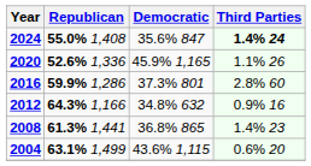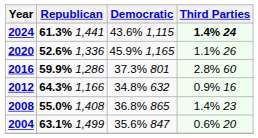 <table class="wikitable" style="float:right; font-size:95%;">
 <tr>
 <th>Year</th>
 <th><a href='#'>Republican</a></th>
 <th><a href='#'>Democratic</a></th>
 <th><a href='#'>Third Parties</a></th>
 </tr>
 <tr>
 <td style="text-align:center;" ><strong><a href='#'>2024</a></strong></td>
-<td style="text-align:center;" ><strong>55.0%</strong> <em>1,408</em></td>
-<td style="text-align:center;" >35.6%   <em>847</em></td>
+<td style="text-align:center;" ><strong>61.3%</strong> <em>1,441</em></td>
+<td style="text-align:center;" >43.6%  <em>1,115</em></td>
 <td style="text-align:center; background:honeyDew;"><strong>1.4% <em>24</em></strong></td>
 </tr>
 <tr>
 <td style="text-align:center;" ><strong><a href='#'>2020</a></strong></td>
 <td style="text-align:center;" ><strong>52.6%</strong> <em>1,336</em></td>
 <td style="text-align:center;" >45.9%  <em>1,165</em></td>
 <td style="text-align:center; background:honeyDew;">1.1% <em>26</em></td>
 </tr>
 <tr>
 <td style="text-align:center;" ><strong><a href='#'>2016</a></strong></td>
 <td style="text-align:center;" ><strong>59.9%</strong> <em>1,286</em></td>
 <td style="text-align:center;" >37.3% <em>801</em></td>
 <td style="text-align:center; background:honeyDew;">2.8% <em>60</em></td>
 </tr>
 <tr>
 <td style="text-align:center;" ><strong><a href='#'>2012</a></strong></td>
 <td style="text-align:center;" ><strong>64.3%</strong> <em>1,166</em></td>
 <td style="text-align:center;" >34.8%  <em>632</em></td>
 <td style="text-align:center; background:honeyDew;">0.9% <em>16</em></td>
 </tr>
 <tr>
 <td style="text-align:center;" ><strong><a href='#'>2008</a></strong></td>
-<td style="text-align:center;" ><strong>61.3%</strong> <em>1,441</em></td>
+<td style="text-align:center;" ><strong>55.0%</strong> <em>1,408</em></td>
 <td style="text-align:center;" >36.8%  <em>865</em></td>
 <td style="text-align:center; background:honeyDew;">1.4% <em>23</em></td>
 </tr>
 <tr>
 <td style="text-align:center;" ><strong><a href='#'>2004</a></strong></td>
 <td style="text-align:center;" ><strong>63.1%</strong> <em>1,499</em></td>
-<td style="text-align:center;" >43.6%  <em>1,115</em></td>
+<td style="text-align:center;" >35.6%   <em>847</em></td>
 <td style="text-align:center; background:honeyDew;">0.6% <em>20</em></td>
 </tr>
 <tr>
 </tr>
 </table>
